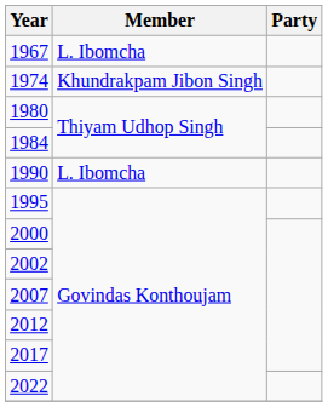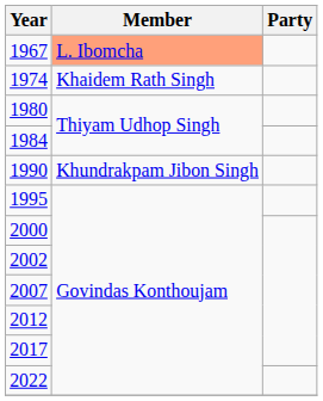 <table class="wikitable sortable">
 <tr>
 <th>Year</th>
 <th>Member</th>
 <th colspan="2">Party</th>
 </tr>
 <tr>
 <td><a href='#'>1967</a></td>
-<td><a href='#'>L. Ibomcha</a></td>
+<td style="background: lightsalmon;"><a href='#'>L. Ibomcha</a></td>
 <td></td>
 </tr>
 <tr>
 <td><a href='#'>1974</a></td>
-<td><a href='#'>Khundrakpam Jibon Singh</a></td>
+<td><a href='#'>Khaidem Rath Singh</a></td>
 </tr>
 <tr>
 <td><a href='#'>1980</a></td>
 <td rowspan=2><a href='#'>Thiyam Udhop Singh</a></td>
 <td></td>
 </tr>
 <tr>
 <td><a href='#'>1984</a></td>
 <td></td>
 </tr>
 <tr>
 <td><a href='#'>1990</a></td>
-<td><a href='#'>L. Ibomcha</a></td>
+<td><a href='#'>Khundrakpam Jibon Singh</a></td>
 <td></td>
 </tr>
 <tr>
 <td><a href='#'>1995</a></td>
 <td rowspan="7"><a href='#'>Govindas Konthoujam</a></td>
 <td></td>
 </tr>
 <tr>
 <td><a href='#'>2000</a></td>
 </tr>
 <tr>
 <td><a href='#'>2002</a></td>
 </tr>
 <tr>
 <td><a href='#'>2007</a></td>
 </tr>
 <tr>
 <td><a href='#'>2012</a></td>
 </tr>
 <tr>
 <td><a href='#'>2017</a></td>
 </tr>
 <tr>
 <td><a href='#'>2022</a></td>
 <td></td>
 </tr>
 <tr>
 </tr>
 </table>
